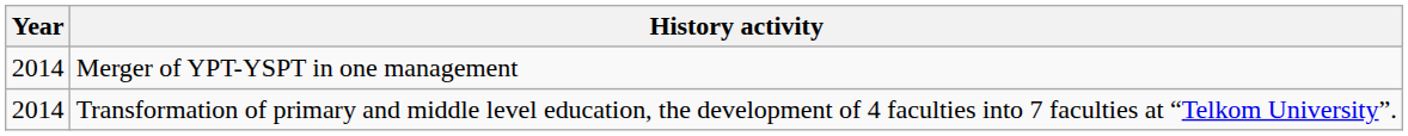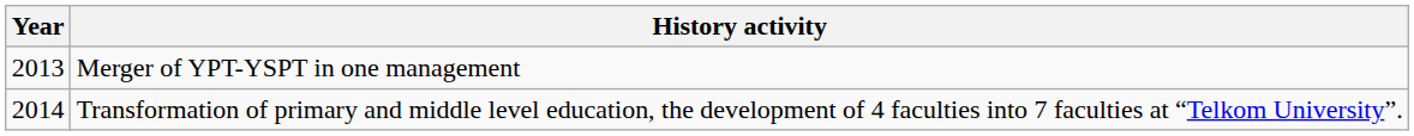 <table class="wikitable">
 <tr>
 <th>Year</th>
 <th>History activity</th>
 </tr>
 <tr>
-<td>2014</td>
+<td>2013</td>
 <td>Merger of YPT-YSPT in one management</td>
 </tr>
 <tr>
 <td>2014</td>
 <td>Transformation of primary and middle level education, the development of 4 faculties into 7 faculties at “<a href='#'>Telkom University</a>”.</td>
 </tr>
 </table>
